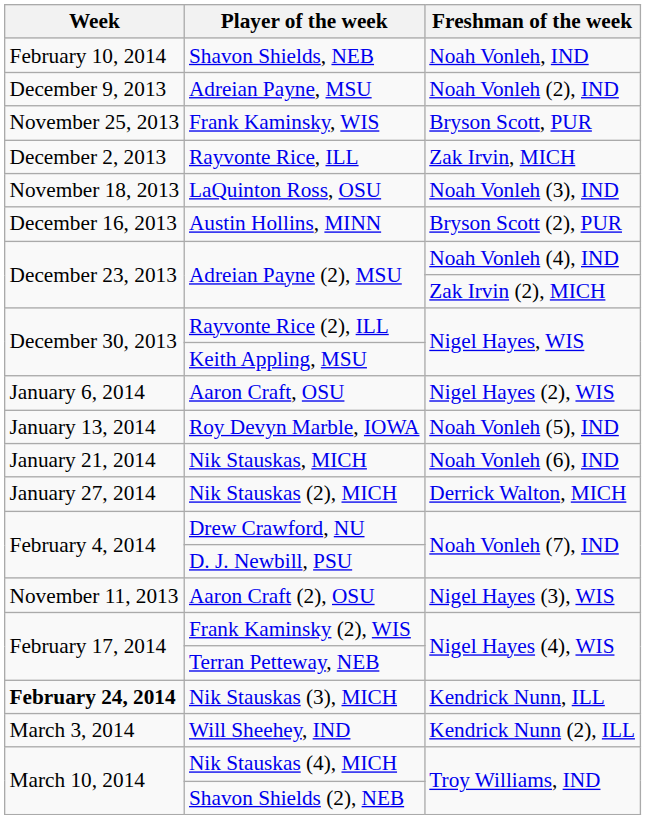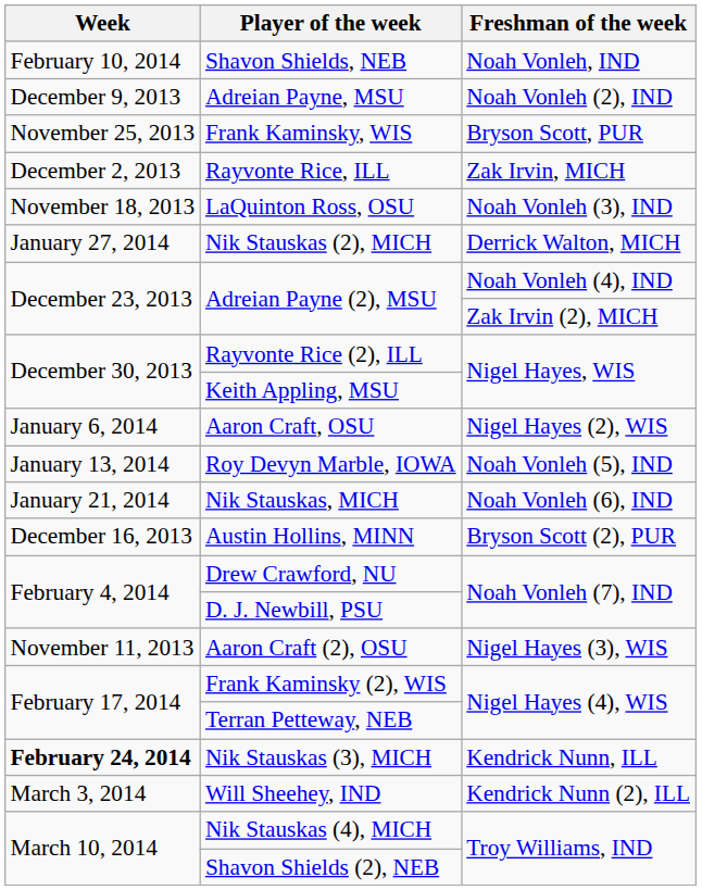 <table class="wikitable" border="1">
 <tr>
 <th>Week</th>
 <th>Player of the week</th>
 <th>Freshman of the week</th>
 </tr>
 <tr>
 <td>February 10, 2014</td>
 <td><a href='#'>Shavon Shields</a>, <a href='#'>NEB</a></td>
 <td><a href='#'>Noah Vonleh</a>, <a href='#'>IND</a></td>
 </tr>
 <tr>
 <td>December 9, 2013</td>
 <td><a href='#'>Adreian Payne</a>, <a href='#'>MSU</a></td>
 <td><a href='#'>Noah Vonleh</a> (2), <a href='#'>IND</a></td>
 </tr>
 <tr>
 <td>November 25, 2013</td>
 <td><a href='#'>Frank Kaminsky</a>, <a href='#'>WIS</a></td>
 <td><a href='#'>Bryson Scott</a>, <a href='#'>PUR</a></td>
 </tr>
 <tr>
 <td>December 2, 2013</td>
 <td><a href='#'>Rayvonte Rice</a>, <a href='#'>ILL</a></td>
 <td><a href='#'>Zak Irvin</a>, <a href='#'>MICH</a></td>
 </tr>
 <tr>
 <td>November 18, 2013</td>
 <td><a href='#'>LaQuinton Ross</a>, <a href='#'>OSU</a></td>
 <td><a href='#'>Noah Vonleh</a> (3), <a href='#'>IND</a></td>
 </tr>
 <tr>
-<td>December 16, 2013</td>
-<td><a href='#'>Austin Hollins</a>, <a href='#'>MINN</a></td>
-<td><a href='#'>Bryson Scott</a> (2), <a href='#'>PUR</a></td>
+<td>January 27, 2014</td>
+<td><a href='#'>Nik Stauskas</a> (2), <a href='#'>MICH</a></td>
+<td><a href='#'>Derrick Walton</a>, <a href='#'>MICH</a></td>
 </tr>
 <tr>
 <td rowspan=2 valign=middle>December 23, 2013</td>
 <td rowspan=2 valign=middle><a href='#'>Adreian Payne</a> (2), <a href='#'>MSU</a></td>
 <td><a href='#'>Noah Vonleh</a> (4), <a href='#'>IND</a></td>
 </tr>
 <tr>
 <td><a href='#'>Zak Irvin</a> (2), <a href='#'>MICH</a></td>
 </tr>
 <tr>
 <td rowspan=2 valign=middle>December 30, 2013</td>
 <td><a href='#'>Rayvonte Rice</a> (2), <a href='#'>ILL</a></td>
 <td rowspan=2 valign=middle><a href='#'>Nigel Hayes</a>, <a href='#'>WIS</a></td>
 </tr>
 <tr>
 <td><a href='#'>Keith Appling</a>, <a href='#'>MSU</a></td>
 </tr>
 <tr>
 <td>January 6, 2014</td>
 <td><a href='#'>Aaron Craft</a>, <a href='#'>OSU</a></td>
 <td><a href='#'>Nigel Hayes</a> (2), <a href='#'>WIS</a></td>
 </tr>
 <tr>
 <td>January 13, 2014</td>
 <td><a href='#'>Roy Devyn Marble</a>, <a href='#'>IOWA</a></td>
 <td><a href='#'>Noah Vonleh</a> (5), <a href='#'>IND</a></td>
 </tr>
 <tr>
 <td>January 21, 2014</td>
 <td><a href='#'>Nik Stauskas</a>, <a href='#'>MICH</a></td>
 <td><a href='#'>Noah Vonleh</a> (6), <a href='#'>IND</a></td>
 </tr>
 <tr>
-<td>January 27, 2014</td>
-<td><a href='#'>Nik Stauskas</a> (2), <a href='#'>MICH</a></td>
-<td><a href='#'>Derrick Walton</a>, <a href='#'>MICH</a></td>
+<td>December 16, 2013</td>
+<td><a href='#'>Austin Hollins</a>, <a href='#'>MINN</a></td>
+<td><a href='#'>Bryson Scott</a> (2), <a href='#'>PUR</a></td>
 </tr>
 <tr>
 <td rowspan=2 valign=middle>February 4, 2014</td>
 <td><a href='#'>Drew Crawford</a>, <a href='#'>NU</a></td>
 <td rowspan=2 valign=middle><a href='#'>Noah Vonleh</a> (7), <a href='#'>IND</a></td>
 </tr>
 <tr>
 <td><a href='#'>D. J. Newbill</a>, <a href='#'>PSU</a></td>
 </tr>
 <tr>
 <td>November 11, 2013</td>
 <td><a href='#'>Aaron Craft</a> (2), <a href='#'>OSU</a></td>
 <td><a href='#'>Nigel Hayes</a> (3), <a href='#'>WIS</a></td>
 </tr>
 <tr>
 <td rowspan=2 valign=middle>February 17, 2014</td>
 <td><a href='#'>Frank Kaminsky</a> (2), <a href='#'>WIS</a></td>
 <td rowspan=2 valign=middle><a href='#'>Nigel Hayes</a> (4), <a href='#'>WIS</a></td>
 </tr>
 <tr>
 <td><a href='#'>Terran Petteway</a>, <a href='#'>NEB</a></td>
 </tr>
 <tr>
 <td><strong>February 24, 2014</strong></td>
 <td><a href='#'>Nik Stauskas</a> (3), <a href='#'>MICH</a></td>
 <td><a href='#'>Kendrick Nunn</a>, <a href='#'>ILL</a></td>
 </tr>
 <tr>
 <td>March 3, 2014</td>
 <td><a href='#'>Will Sheehey</a>, <a href='#'>IND</a></td>
 <td><a href='#'>Kendrick Nunn</a> (2), <a href='#'>ILL</a></td>
 </tr>
 <tr>
 <td rowspan=2 valign=middle>March 10, 2014</td>
 <td><a href='#'>Nik Stauskas</a> (4), <a href='#'>MICH</a></td>
 <td rowspan=2 valign=middle><a href='#'>Troy Williams</a>, <a href='#'>IND</a></td>
 </tr>
 <tr>
 <td><a href='#'>Shavon Shields</a> (2), <a href='#'>NEB</a></td>
 </tr>
 </table>
